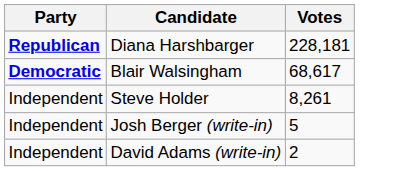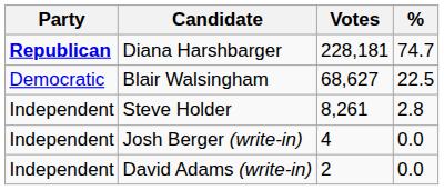 <table class="wikitable">
 <tr>
 <th>Party</th>
 <th>Candidate</th>
 <th>Votes</th>
+<th>%</th>
 </tr>
 <tr>
 <td><strong><a href='#'>Republican</a></strong></td>
 <td>Diana Harshbarger</td>
 <td>228,181</td>
+<td>74.7</td>
 </tr>
 <tr>
-<td><strong><a href='#'>Democratic</a></strong></td>
+<td><a href='#'>Democratic</a></td>
 <td>Blair Walsingham</td>
-<td>68,617</td>
+<td>68,627</td>
+<td>22.5</td>
 </tr>
 <tr>
 <td>Independent</td>
 <td>Steve Holder</td>
 <td>8,261</td>
+<td>2.8</td>
 </tr>
 <tr>
 <td>Independent</td>
 <td>Josh Berger <em>(write-in)</em></td>
-<td>5</td>
+<td>4</td>
+<td>0.0</td>
 </tr>
 <tr>
 <td>Independent</td>
 <td>David Adams <em>(write-in)</em></td>
 <td>2</td>
+<td>0.0</td>
 </tr>
 </table>
